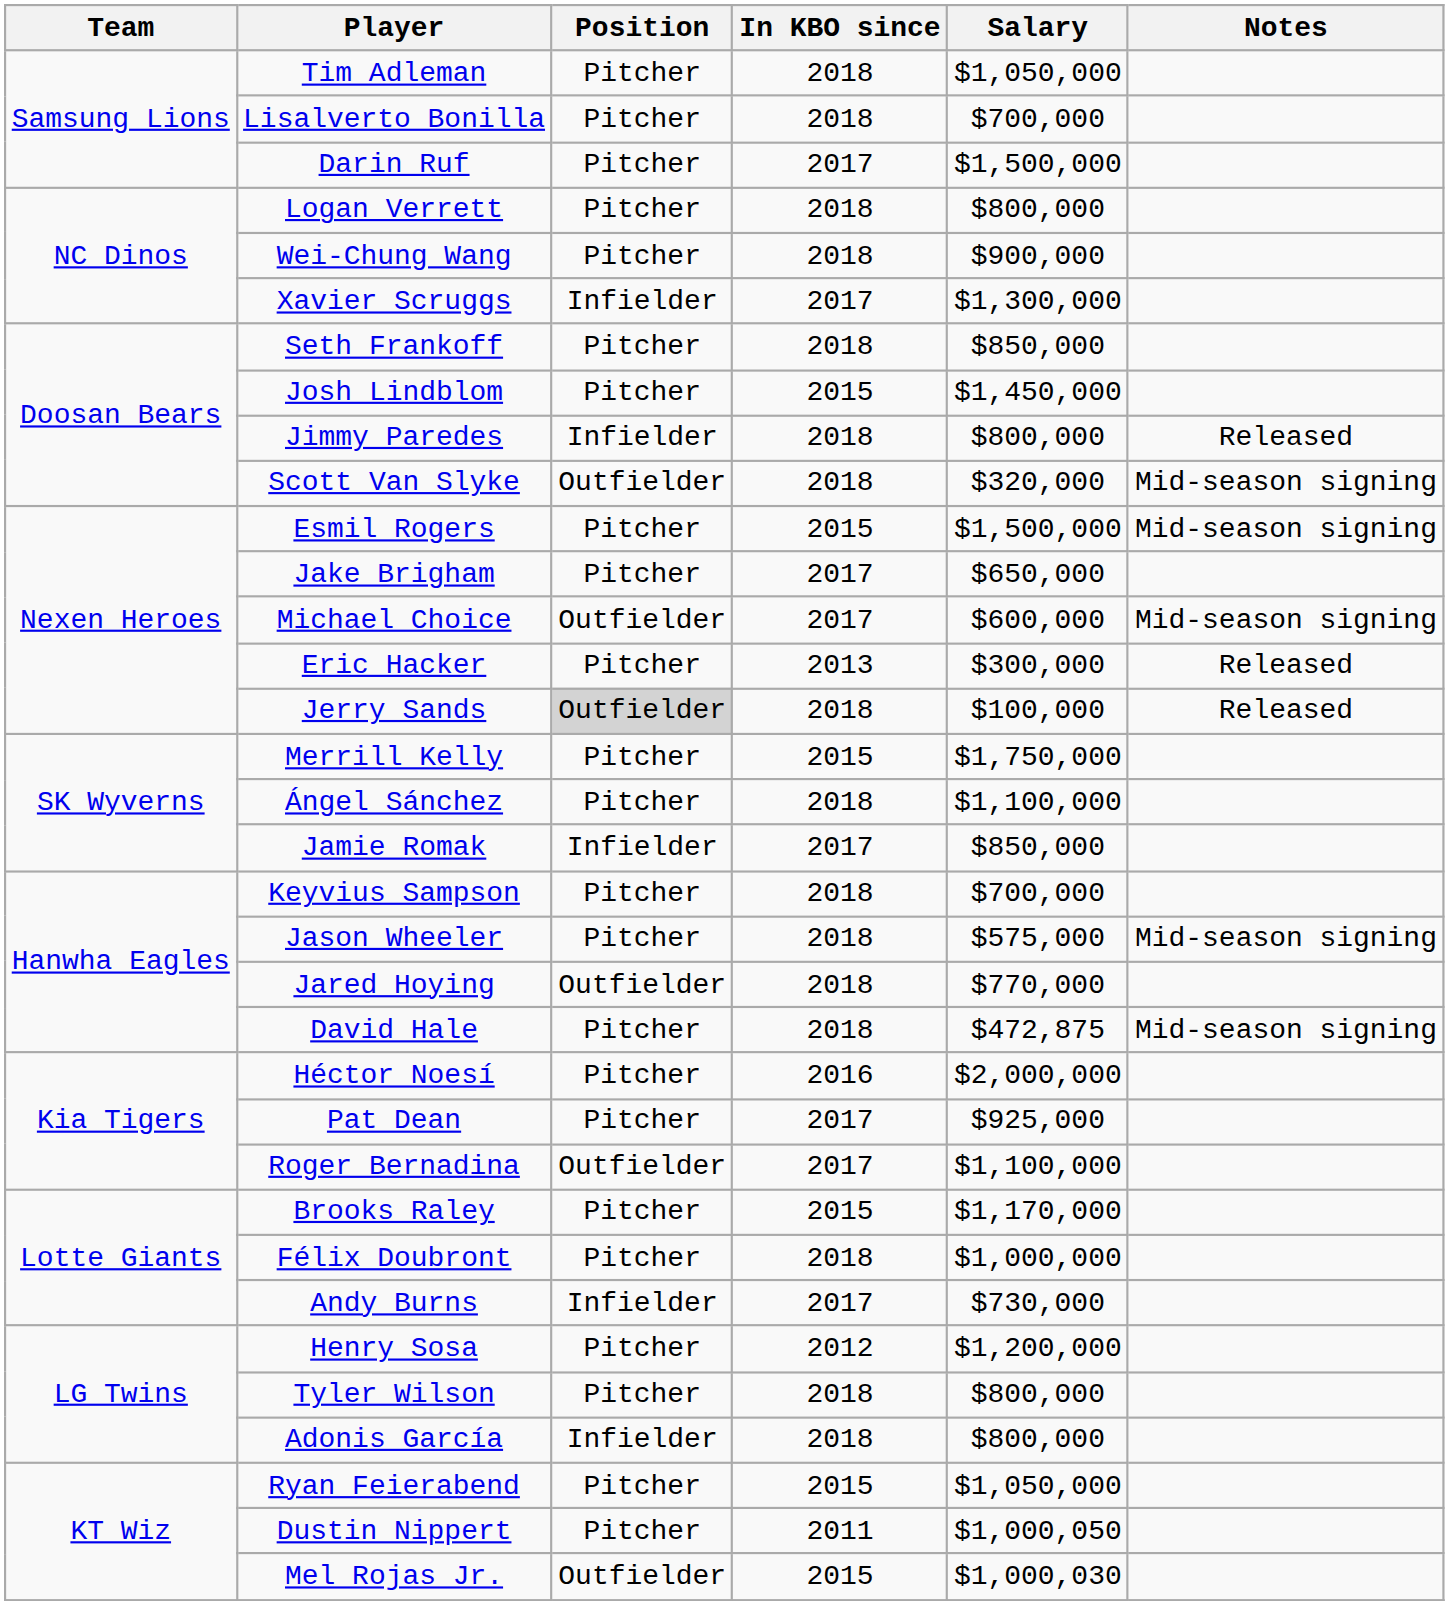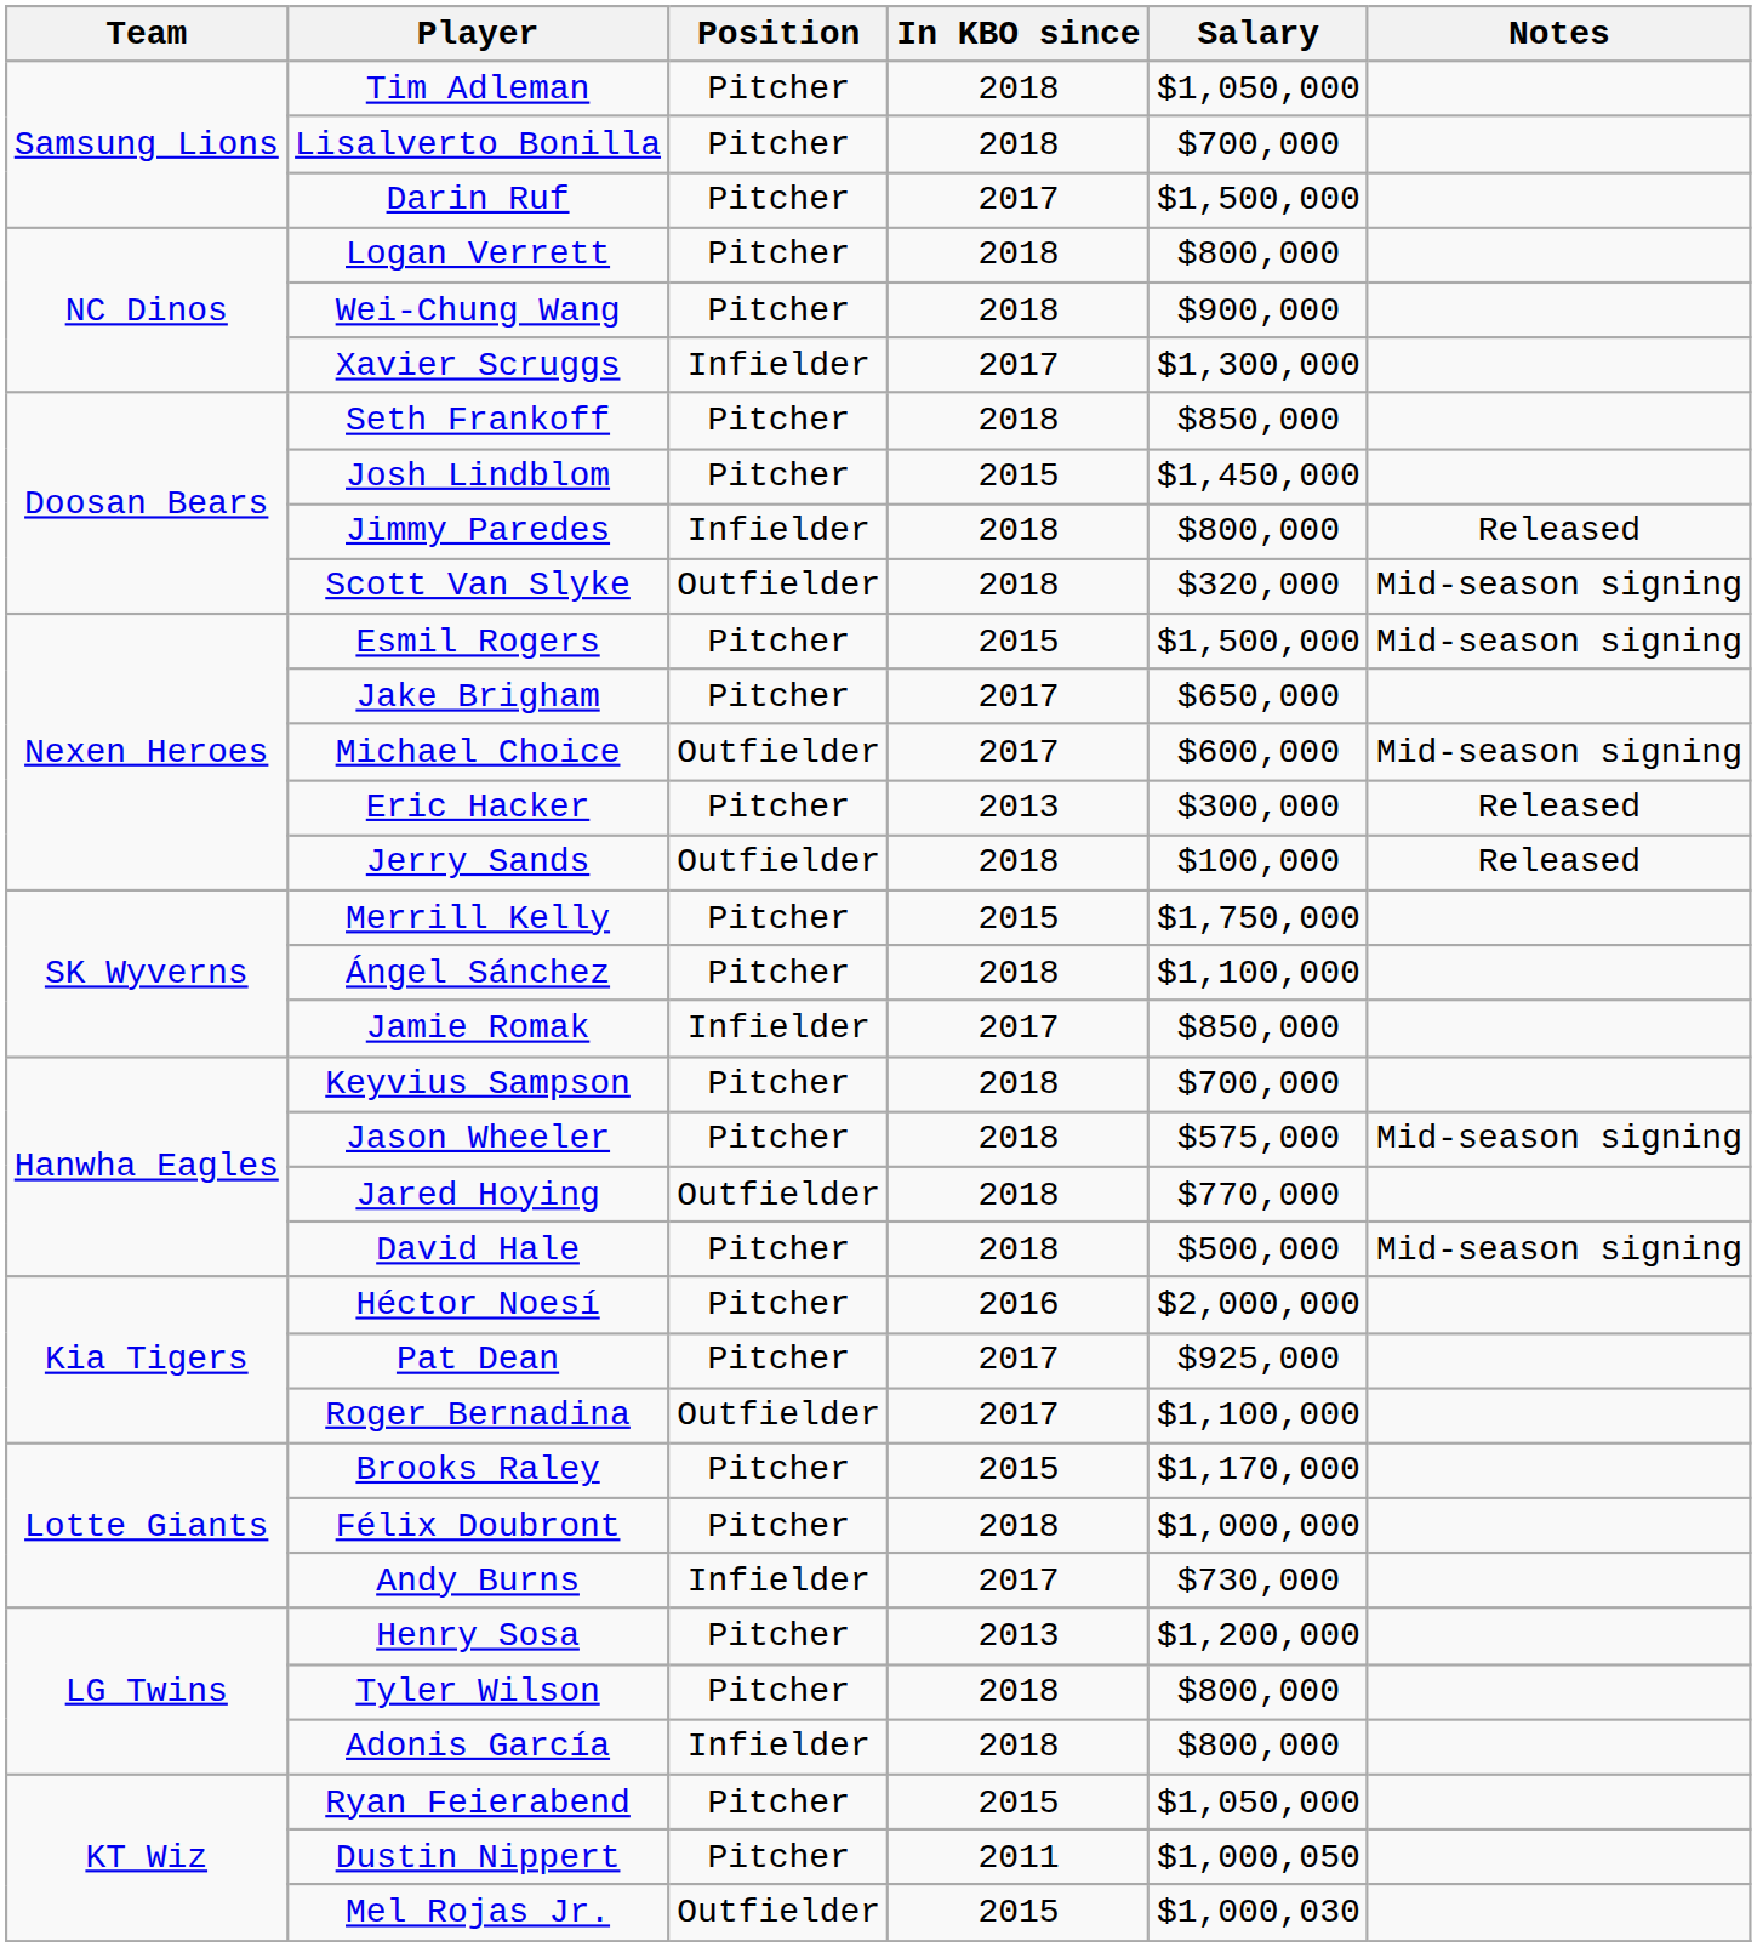 <table class="wikitable" style="text-align:center;">
 <tr>
 <th>Team</th>
 <th>Player</th>
 <th>Position</th>
 <th>In KBO since</th>
 <th>Salary</th>
 <th>Notes</th>
 </tr>
 <tr>
 <td rowspan=3><a href='#'>Samsung Lions</a></td>
 <td><a href='#'>Tim Adleman</a></td>
 <td>Pitcher</td>
 <td>2018</td>
 <td>$1,050,000</td>
 <td></td>
 </tr>
 <tr>
 <td><a href='#'>Lisalverto Bonilla</a></td>
 <td>Pitcher</td>
 <td>2018</td>
 <td>$700,000</td>
 <td></td>
 </tr>
 <tr>
 <td><a href='#'>Darin Ruf</a></td>
 <td>Pitcher</td>
 <td>2017</td>
 <td>$1,500,000</td>
 <td></td>
 </tr>
 <tr>
 <td rowspan=3><a href='#'>NC Dinos</a></td>
 <td><a href='#'>Logan Verrett</a></td>
 <td>Pitcher</td>
 <td>2018</td>
 <td>$800,000</td>
 <td></td>
 </tr>
 <tr>
 <td><a href='#'>Wei-Chung Wang</a></td>
 <td>Pitcher</td>
 <td>2018</td>
 <td>$900,000</td>
 <td></td>
 </tr>
 <tr>
 <td><a href='#'>Xavier Scruggs</a></td>
 <td>Infielder</td>
 <td>2017</td>
 <td>$1,300,000</td>
 <td></td>
 </tr>
 <tr>
 <td rowspan=4><a href='#'>Doosan Bears</a></td>
 <td><a href='#'>Seth Frankoff</a></td>
 <td>Pitcher</td>
 <td>2018</td>
 <td>$850,000</td>
 <td></td>
 </tr>
 <tr>
 <td><a href='#'>Josh Lindblom</a></td>
 <td>Pitcher</td>
 <td>2015</td>
 <td>$1,450,000</td>
 <td></td>
 </tr>
 <tr>
 <td><a href='#'>Jimmy Paredes</a></td>
 <td>Infielder</td>
 <td>2018</td>
 <td>$800,000</td>
 <td>Released</td>
 </tr>
 <tr>
 <td><a href='#'>Scott Van Slyke</a></td>
 <td>Outfielder</td>
 <td>2018</td>
 <td>$320,000</td>
 <td>Mid-season signing</td>
 </tr>
 <tr>
 <td rowspan=5><a href='#'>Nexen Heroes</a></td>
 <td><a href='#'>Esmil Rogers</a></td>
 <td>Pitcher</td>
 <td>2015</td>
 <td>$1,500,000</td>
 <td>Mid-season signing</td>
 </tr>
 <tr>
 <td><a href='#'>Jake Brigham</a></td>
 <td>Pitcher</td>
 <td>2017</td>
 <td>$650,000</td>
 <td></td>
 </tr>
 <tr>
 <td><a href='#'>Michael Choice</a></td>
 <td>Outfielder</td>
 <td>2017</td>
 <td>$600,000</td>
 <td>Mid-season signing</td>
 </tr>
 <tr>
 <td><a href='#'>Eric Hacker</a></td>
 <td>Pitcher</td>
 <td>2013</td>
 <td>$300,000</td>
 <td>Released</td>
 </tr>
 <tr>
 <td><a href='#'>Jerry Sands</a></td>
-<td style="background: lightgrey;">Outfielder</td>
+<td>Outfielder</td>
 <td>2018</td>
 <td>$100,000</td>
 <td>Released</td>
 </tr>
 <tr>
 <td rowspan=3><a href='#'>SK Wyverns</a></td>
 <td><a href='#'>Merrill Kelly</a></td>
 <td>Pitcher</td>
 <td>2015</td>
 <td>$1,750,000</td>
 <td></td>
 </tr>
 <tr>
 <td><a href='#'>Ángel Sánchez</a></td>
 <td>Pitcher</td>
 <td>2018</td>
 <td>$1,100,000</td>
 <td></td>
 </tr>
 <tr>
 <td><a href='#'>Jamie Romak</a></td>
 <td>Infielder</td>
 <td>2017</td>
 <td>$850,000</td>
 <td></td>
 </tr>
 <tr>
 <td rowspan=4><a href='#'>Hanwha Eagles</a></td>
 <td><a href='#'>Keyvius Sampson</a></td>
 <td>Pitcher</td>
 <td>2018</td>
 <td>$700,000</td>
 <td></td>
 </tr>
 <tr>
 <td><a href='#'>Jason Wheeler</a></td>
 <td>Pitcher</td>
 <td>2018</td>
 <td>$575,000</td>
 <td>Mid-season signing</td>
 </tr>
 <tr>
 <td><a href='#'>Jared Hoying</a></td>
 <td>Outfielder</td>
 <td>2018</td>
 <td>$770,000</td>
 <td></td>
 </tr>
 <tr>
 <td><a href='#'>David Hale</a></td>
 <td>Pitcher</td>
 <td>2018</td>
-<td>$472,875</td>
+<td>$500,000</td>
 <td>Mid-season signing</td>
 </tr>
 <tr>
 <td rowspan=3><a href='#'>Kia Tigers</a></td>
 <td><a href='#'>Héctor Noesí</a></td>
 <td>Pitcher</td>
 <td>2016</td>
 <td>$2,000,000</td>
 <td></td>
 </tr>
 <tr>
 <td><a href='#'>Pat Dean</a></td>
 <td>Pitcher</td>
 <td>2017</td>
 <td>$925,000</td>
 <td></td>
 </tr>
 <tr>
 <td><a href='#'>Roger Bernadina</a></td>
 <td>Outfielder</td>
 <td>2017</td>
 <td>$1,100,000</td>
 <td></td>
 </tr>
 <tr>
 <td rowspan=3><a href='#'>Lotte Giants</a></td>
 <td><a href='#'>Brooks Raley</a></td>
 <td>Pitcher</td>
 <td>2015</td>
 <td>$1,170,000</td>
 <td></td>
 </tr>
 <tr>
 <td><a href='#'>Félix Doubront</a></td>
 <td>Pitcher</td>
 <td>2018</td>
 <td>$1,000,000</td>
 <td></td>
 </tr>
 <tr>
 <td><a href='#'>Andy Burns</a></td>
 <td>Infielder</td>
 <td>2017</td>
 <td>$730,000</td>
 <td></td>
 </tr>
 <tr>
 <td rowspan=3><a href='#'>LG Twins</a></td>
 <td><a href='#'>Henry Sosa</a></td>
 <td>Pitcher</td>
-<td>2012</td>
+<td>2013</td>
 <td>$1,200,000</td>
 <td></td>
 </tr>
 <tr>
 <td><a href='#'>Tyler Wilson</a></td>
 <td>Pitcher</td>
 <td>2018</td>
 <td>$800,000</td>
 <td></td>
 </tr>
 <tr>
 <td><a href='#'>Adonis García</a></td>
 <td>Infielder</td>
 <td>2018</td>
 <td>$800,000</td>
 <td></td>
 </tr>
 <tr>
 <td rowspan=3><a href='#'>KT Wiz</a></td>
 <td><a href='#'>Ryan Feierabend</a></td>
 <td>Pitcher</td>
 <td>2015</td>
 <td>$1,050,000</td>
 <td></td>
 </tr>
 <tr>
 <td><a href='#'>Dustin Nippert</a></td>
 <td>Pitcher</td>
 <td>2011</td>
 <td>$1,000,050</td>
 <td></td>
 </tr>
 <tr>
 <td><a href='#'>Mel Rojas Jr.</a></td>
 <td>Outfielder</td>
 <td>2015</td>
 <td>$1,000,030</td>
 <td></td>
 </tr>
 <tr>
 </tr>
 </table>
